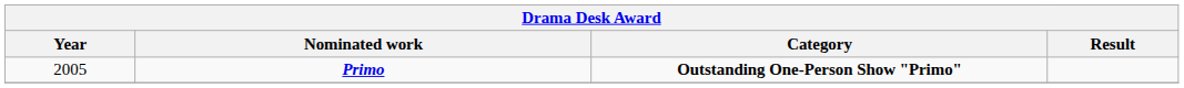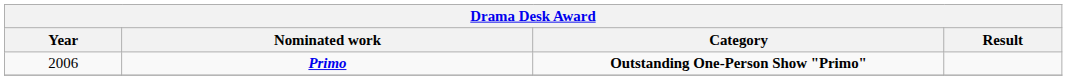 <table width="90%" class="wikitable">
 <tr>
 <th colspan="4" align="center"><a href='#'>Drama Desk Award</a></th>
 </tr>
 <tr>
 <th width="10%">Year</th>
 <th width="35%">Nominated work</th>
 <th width="35%">Category</th>
 <th width="10%">Result</th>
 </tr>
 <tr>
-<td align="center">2005</td>
+<td align="center">2006</td>
 <td align="center"><strong><em><a href='#'>Primo</a></em></strong></td>
 <td align="center"><strong>Outstanding One-Person Show "Primo"</strong></td>
 <td></td>
 </tr>
 <tr>
 </tr>
 </table>
